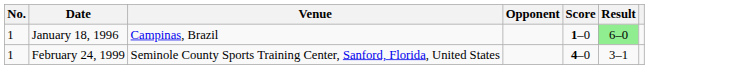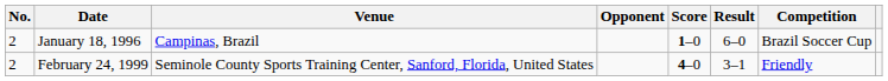 <table class="wikitable sortable plainrowheaders">
 <tr>
 <th>No.</th>
 <th>Date</th>
 <th>Venue</th>
 <th>Opponent</th>
 <th>Score</th>
 <th>Result</th>
+<th>Competition</th>
 <th class="unsortable"></th>
 </tr>
 <tr>
-<td>1</td>
+<td>2</td>
 <td>January 18, 1996</td>
 <td><a href='#'>Campinas</a>, Brazil</td>
 <td></td>
 <td align=center><strong>1</strong>–0</td>
-<td align=center style="background: lightgreen;">6–0</td>
+<td align=center>6–0</td>
+<td>Brazil Soccer Cup</td>
 <td style="text-align:center"></td>
 </tr>
 <tr>
-<td>1</td>
+<td>2</td>
 <td>February 24, 1999</td>
 <td>Seminole County Sports Training Center, <a href='#'>Sanford, Florida</a>, United States</td>
 <td></td>
 <td align=center><strong>4</strong>–0</td>
 <td align=center>3–1</td>
+<td><a href='#'>Friendly</a></td>
 <td style="text-align:center"></td>
 </tr>
 </table>
